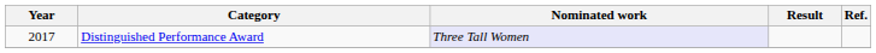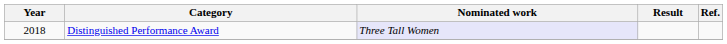 <table class=wikitable>
 <tr>
 <th scope="col" style="width:5em;">Year</th>
 <th scope="col" style="width:26em;">Category</th>
 <th scope="col" style="width:25em;">Nominated work</th>
 <th scope="col" style="width:5em;">Result</th>
 <th>Ref.</th>
 </tr>
 <tr>
-<td style="text-align:center;">2017</td>
+<td style="text-align:center;">2018</td>
 <td><a href='#'>Distinguished Performance Award</a></td>
 <td style="background: lavender;"><em>Three Tall Women</em></td>
 <td></td>
 <td></td>
 </tr>
 <tr>
 </tr>
 </table>
